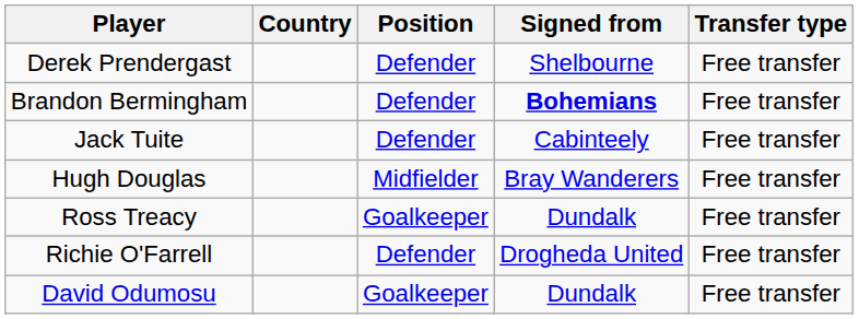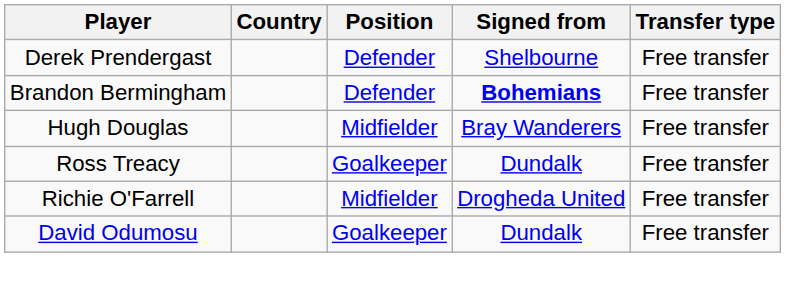 <table class="wikitable" style="text-align:center">
 <tr>
 <th>Player</th>
 <th>Country</th>
 <th>Position</th>
 <th>Signed from</th>
 <th>Transfer type</th>
 </tr>
 <tr>
 <td>Derek Prendergast</td>
 <td></td>
 <td><a href='#'>Defender</a></td>
 <td> <a href='#'>Shelbourne</a></td>
 <td>Free transfer</td>
 </tr>
 <tr>
 <td>Brandon Bermingham</td>
 <td></td>
 <td><a href='#'>Defender</a></td>
 <td><strong> <a href='#'>Bohemians</a></strong></td>
 <td>Free transfer</td>
 </tr>
 <tr>
-<td>Jack Tuite</td>
-<td></td>
-<td><a href='#'>Defender</a></td>
-<td> <a href='#'>Cabinteely</a></td>
-<td>Free transfer</td>
-</tr>
-<tr>
 <td>Hugh Douglas</td>
 <td></td>
 <td><a href='#'>Midfielder</a></td>
 <td> <a href='#'>Bray Wanderers</a></td>
 <td>Free transfer</td>
 </tr>
 <tr>
 <td>Ross Treacy</td>
 <td></td>
 <td><a href='#'>Goalkeeper</a></td>
 <td> <a href='#'>Dundalk</a></td>
 <td>Free transfer</td>
 </tr>
 <tr>
 <td>Richie O'Farrell</td>
 <td></td>
-<td><a href='#'>Defender</a></td>
+<td><a href='#'>Midfielder</a></td>
 <td> <a href='#'>Drogheda United</a></td>
 <td>Free transfer</td>
 </tr>
 <tr>
 <td><a href='#'>David Odumosu</a></td>
 <td></td>
 <td><a href='#'>Goalkeeper</a></td>
 <td> <a href='#'>Dundalk</a></td>
 <td>Free transfer</td>
 </tr>
 </table>
